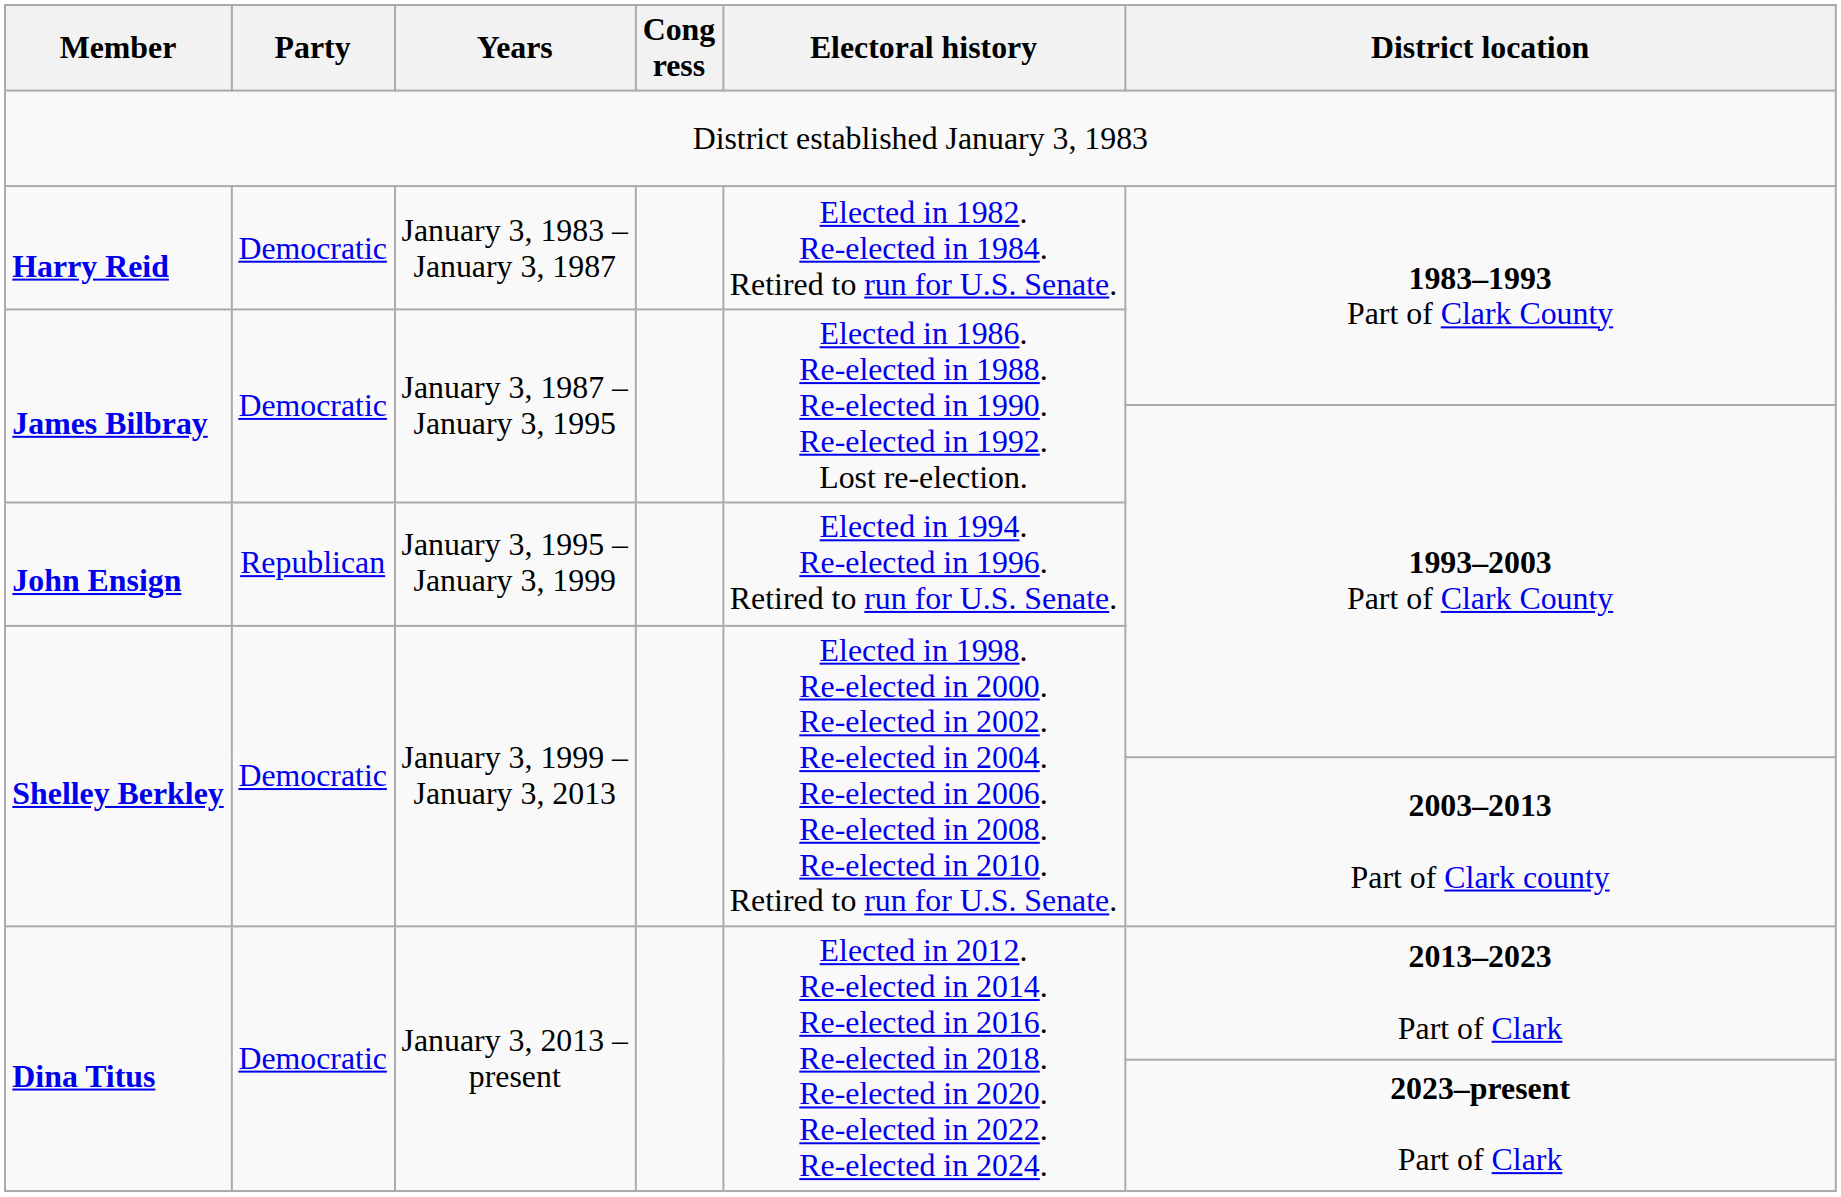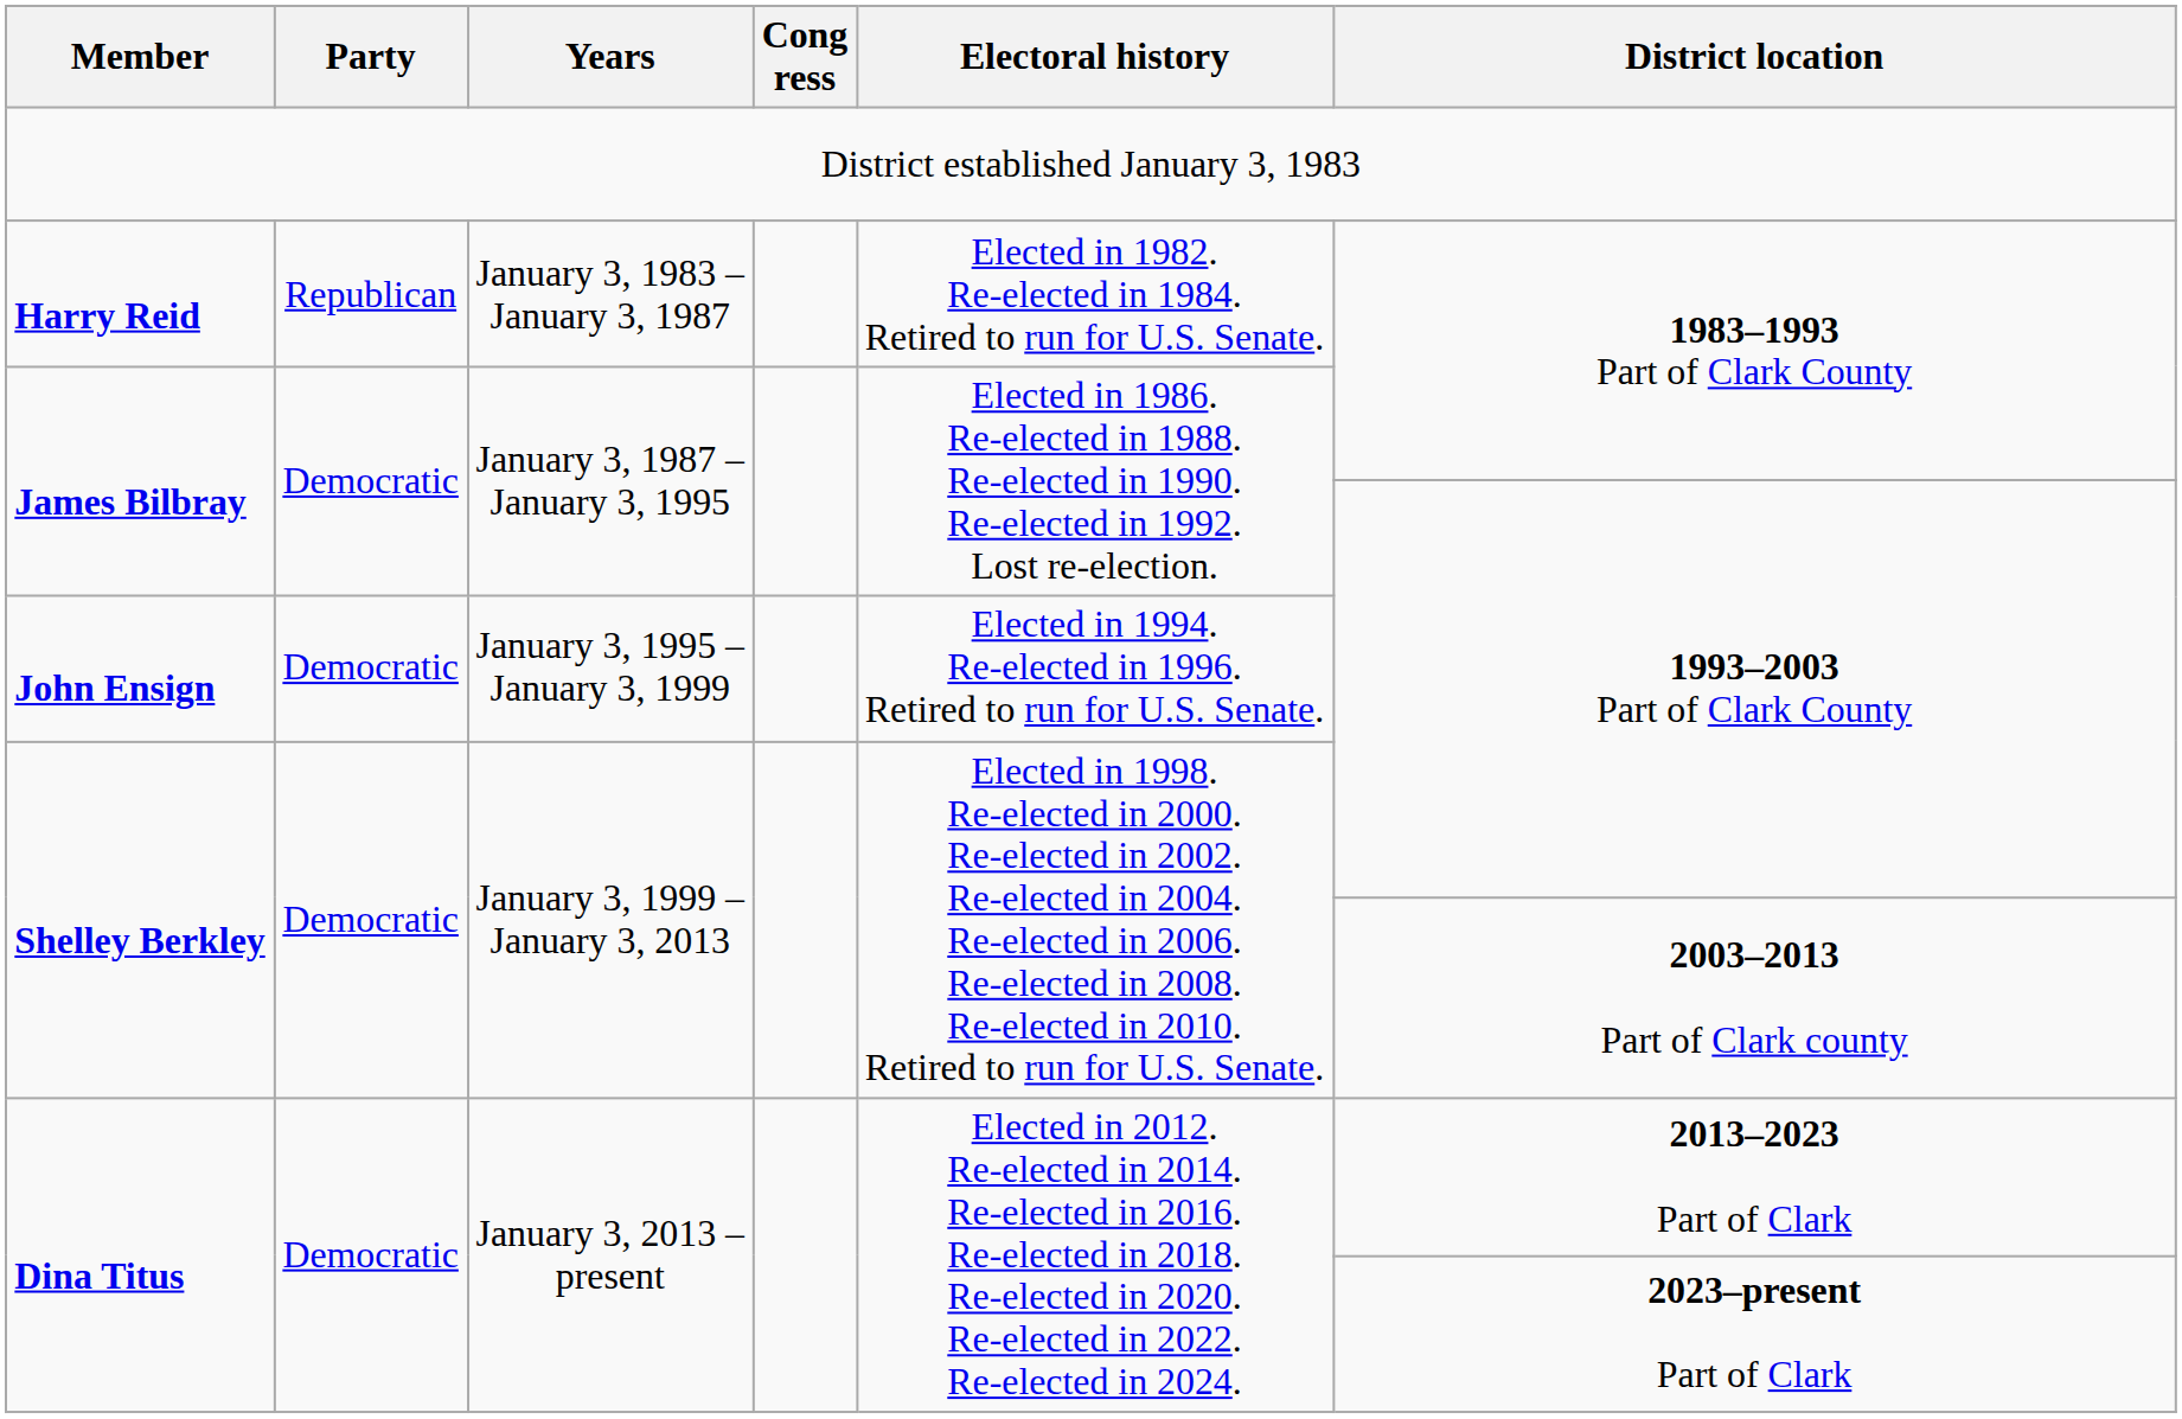 <table class=wikitable style="text-align:center">
 <tr>
 <th>Member<br></th>
 <th>Party</th>
 <th>Years</th>
 <th>Cong<br>ress</th>
 <th>Electoral history</th>
 <th width=350px>District location</th>
 </tr>
 <tr style="height:3em">
 <td colspan=6>District established January 3, 1983</td>
 </tr>
 <tr style="height:3em">
 <td align=left><br><strong><a href='#'>Harry Reid</a></strong><br></td>
-<td><a href='#'>Democratic</a></td>
+<td><a href='#'>Republican</a></td>
 <td nowrap>January 3, 1983 –<br>January 3, 1987</td>
 <td></td>
 <td><a href='#'>Elected in 1982</a>.<br><a href='#'>Re-elected in 1984</a>.<br>Retired to <a href='#'>run for U.S. Senate</a>.</td>
 <td rowspan=2><strong>1983–1993</strong><br>Part of <a href='#'>Clark County</a></td>
 </tr>
 <tr style="height:3em">
 <td rowspan=2 align=left><br><strong><a href='#'>James Bilbray</a></strong><br></td>
 <td rowspan=2 ><a href='#'>Democratic</a></td>
 <td rowspan=2 nowrap>January 3, 1987 –<br>January 3, 1995</td>
 <td rowspan=2></td>
 <td rowspan=2><a href='#'>Elected in 1986</a>.<br><a href='#'>Re-elected in 1988</a>.<br><a href='#'>Re-elected in 1990</a>.<br><a href='#'>Re-elected in 1992</a>.<br>Lost re-election.</td>
 </tr>
 <tr style="height:3em">
 <td rowspan=3><strong>1993–2003</strong><br>Part of <a href='#'>Clark County</a></td>
 </tr>
 <tr style="height:3em">
 <td align=left><br><strong><a href='#'>John Ensign</a></strong><br></td>
-<td><a href='#'>Republican</a></td>
+<td><a href='#'>Democratic</a></td>
 <td nowrap>January 3, 1995 –<br>January 3, 1999</td>
 <td></td>
 <td><a href='#'>Elected in 1994</a>.<br><a href='#'>Re-elected in 1996</a>.<br>Retired to <a href='#'>run for U.S. Senate</a>.</td>
 </tr>
 <tr style="height:3em">
 <td rowspan=2 align=left><br><strong><a href='#'>Shelley Berkley</a></strong><br></td>
 <td rowspan=2 ><a href='#'>Democratic</a></td>
 <td rowspan=2 nowrap>January 3, 1999 –<br>January 3, 2013</td>
 <td rowspan=2></td>
 <td rowspan=2><a href='#'>Elected in 1998</a>.<br><a href='#'>Re-elected in 2000</a>.<br><a href='#'>Re-elected in 2002</a>.<br><a href='#'>Re-elected in 2004</a>.<br><a href='#'>Re-elected in 2006</a>.<br><a href='#'>Re-elected in 2008</a>.<br><a href='#'>Re-elected in 2010</a>.<br>Retired to <a href='#'>run for U.S. Senate</a>.</td>
 </tr>
 <tr style="height:3em">
 <td><strong>2003–2013</strong><br><br>Part of <a href='#'>Clark county</a></td>
 </tr>
 <tr style="height:3em">
 <td rowspan=2 align=left><br><strong><a href='#'>Dina Titus</a></strong><br></td>
 <td rowspan=2 ><a href='#'>Democratic</a></td>
 <td rowspan=2 nowrap>January 3, 2013 –<br>present</td>
 <td rowspan=2></td>
 <td rowspan=2><a href='#'>Elected in 2012</a>.<br><a href='#'>Re-elected in 2014</a>.<br><a href='#'>Re-elected in 2016</a>.<br><a href='#'>Re-elected in 2018</a>.<br><a href='#'>Re-elected in 2020</a>.<br><a href='#'>Re-elected in 2022</a>.<br><a href='#'>Re-elected in 2024</a>.</td>
 <td><strong>2013–2023</strong><br><br>Part of <a href='#'>Clark</a></td>
 </tr>
 <tr style="height:3em">
 <td><strong>2023–present</strong><br><br>Part of <a href='#'>Clark</a></td>
 </tr>
 </table>
